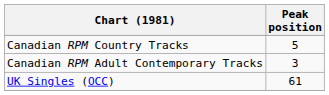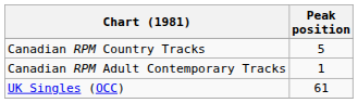 <table class="wikitable sortable">
 <tr>
 <th align="left">Chart (1981)</th>
 <th align="center">Peak<br>position</th>
 </tr>
 <tr>
 </tr>
 <tr>
 </tr>
 <tr>
 <td align="left">Canadian <em>RPM</em> Country Tracks</td>
 <td align="center">5</td>
 </tr>
 <tr>
 <td align="left">Canadian <em>RPM</em> Adult Contemporary Tracks</td>
-<td align="center">3</td>
+<td align="center">1</td>
 </tr>
 <tr>
 <td><a href='#'>UK Singles</a> (<a href='#'>OCC</a>)</td>
 <td align="center">61</td>
 </tr>
 <tr>
 </tr>
 </table>
